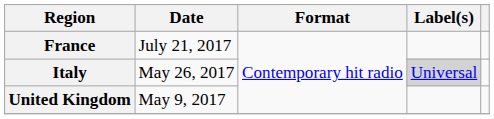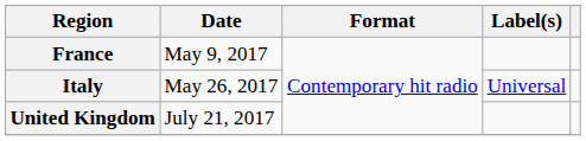 <table class="wikitable sortable plainrowheaders">
 <tr>
 <th scope="col">Region</th>
 <th scope="col">Date</th>
 <th scope="col">Format</th>
 <th scope="col">Label(s)</th>
 <th scope="col"></th>
 </tr>
 <tr>
 <th scope="row">France</th>
-<td>July 21, 2017</td>
+<td>May 9, 2017</td>
 <td rowspan="3"><a href='#'>Contemporary hit radio</a></td>
 <td></td>
 <td style="text-align:center;"></td>
 </tr>
 <tr>
 <th scope="row">Italy</th>
 <td>May 26, 2017</td>
-<td style="background: lightgrey;"><a href='#'>Universal</a></td>
+<td><a href='#'>Universal</a></td>
 <td style="text-align:center;"></td>
 </tr>
 <tr>
 <th scope="row">United Kingdom</th>
-<td>May 9, 2017</td>
+<td>July 21, 2017</td>
 <td></td>
 <td style="text-align:center;"></td>
 </tr>
 <tr>
 </tr>
 </table>
